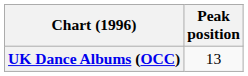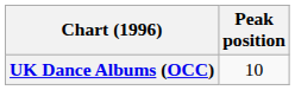 <table class="wikitable plainrowheaders" style="text-align:center;" border="1">
 <tr>
 <th scope="col">Chart (1996)</th>
 <th scope="col">Peak<br>position</th>
 </tr>
 <tr>
 <th scope="row"><a href='#'>UK Dance Albums</a> (<a href='#'>OCC</a>)</th>
-<td>13</td>
+<td>10</td>
 </tr>
 </table>
